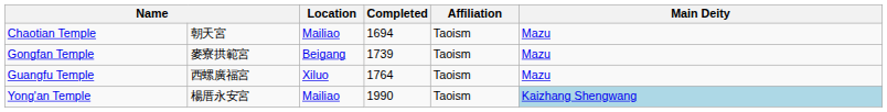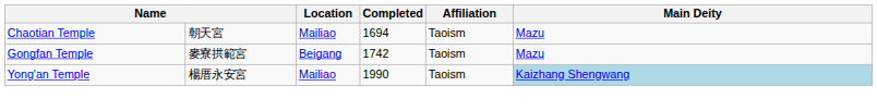 <table class="wikitable sortable" style="width:75%">
 <tr>
 <th colspan="2" scope="col">Name</th>
 <th scope="col" style="width:5em">Location</th>
 <th scope="col" style="width:5em">Completed</th>
 <th scope="col" style="width:7em">Affiliation</th>
 <th scope="col">Main Deity</th>
 </tr>
 <tr>
 <td style="width:15em"><a href='#'>Chaotian Temple</a></td>
 <td style="width:9em">朝天宮</td>
 <td><a href='#'>Mailiao</a></td>
 <td>1694</td>
 <td>Taoism</td>
 <td><a href='#'>Mazu</a></td>
 </tr>
 <tr>
 <td><a href='#'>Gongfan Temple</a></td>
 <td>麥寮拱範宮</td>
 <td><a href='#'>Beigang</a></td>
-<td>1739</td>
-<td>Taoism</td>
-<td><a href='#'>Mazu</a></td>
-</tr>
-<tr>
-<td><a href='#'>Guangfu Temple</a></td>
-<td>西螺廣福宮</td>
-<td><a href='#'>Xiluo</a></td>
-<td>1764</td>
+<td>1742</td>
 <td>Taoism</td>
 <td><a href='#'>Mazu</a></td>
 </tr>
 <tr>
 <td><a href='#'>Yong'an Temple</a></td>
 <td>楊厝永安宮</td>
 <td><a href='#'>Mailiao</a></td>
 <td>1990</td>
 <td>Taoism</td>
 <td style="background: lightblue;"><a href='#'>Kaizhang Shengwang</a></td>
 </tr>
 </table>
